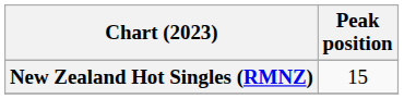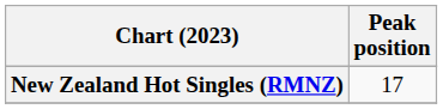 <table class="wikitable sortable plainrowheaders" style="text-align:center">
 <tr>
 <th scope="col">Chart (2023)</th>
 <th scope="col">Peak<br>position</th>
 </tr>
 <tr>
 </tr>
 <tr>
 <th scope="row">New Zealand Hot Singles (<a href='#'>RMNZ</a>)</th>
-<td>15</td>
+<td>17</td>
 </tr>
 <tr>
 </tr>
 <tr>
 </tr>
 </table>
